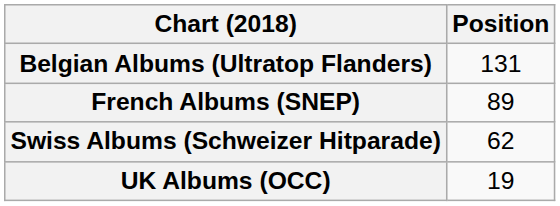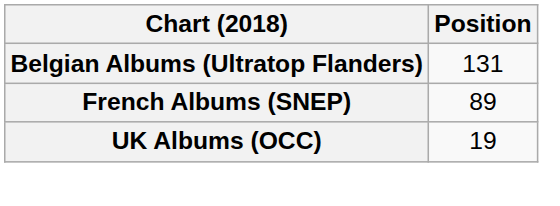 <table class="wikitable sortable plainrowheaders" style="text-align:center">
 <tr>
 <th scope="col">Chart (2018)</th>
 <th scope="col">Position</th>
 </tr>
 <tr>
 <th scope="row">Belgian Albums (Ultratop Flanders)</th>
 <td>131</td>
 </tr>
 <tr>
 <th scope="row">French Albums (SNEP)</th>
 <td>89</td>
 </tr>
 <tr>
-<th scope="row">Swiss Albums (Schweizer Hitparade)</th>
-<td>62</td>
-</tr>
-<tr>
 <th scope="row">UK Albums (OCC)</th>
 <td>19</td>
 </tr>
 </table>
